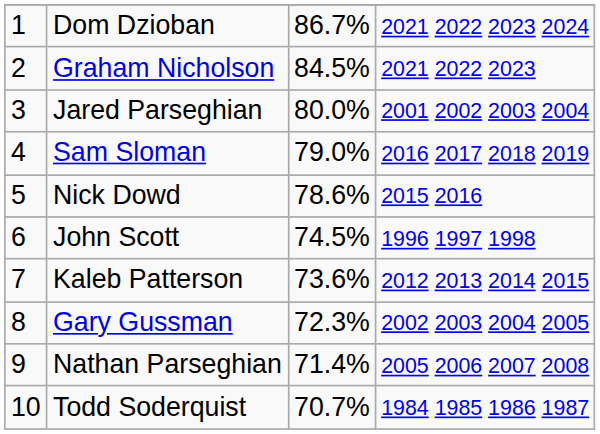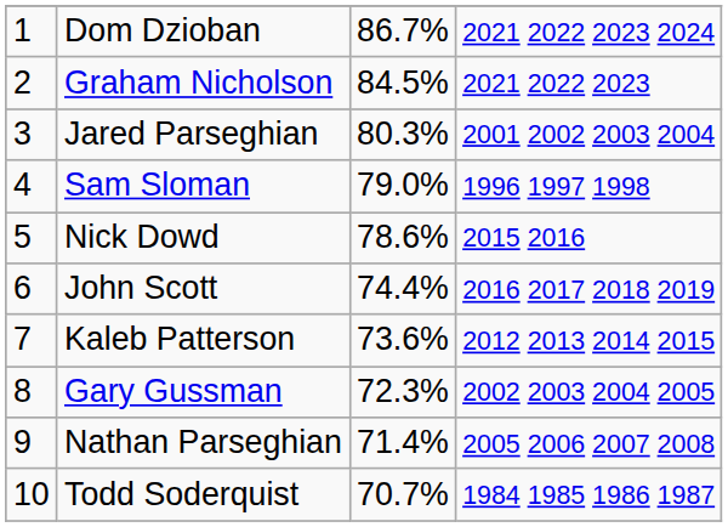 <table class="wikitable">
 <tr>
 </tr>
 <tr>
 <td>1</td>
 <td>Dom Dzioban</td>
 <td><abbr>86.7%</abbr></td>
 <td style="font-size:80%;"><a href='#'>2021</a> <a href='#'>2022</a> <a href='#'>2023</a> <a href='#'>2024</a></td>
 </tr>
 <tr>
 <td>2</td>
 <td><a href='#'>Graham Nicholson</a></td>
 <td><abbr>84.5%</abbr></td>
 <td style="font-size:80%;"><a href='#'>2021</a> <a href='#'>2022</a> <a href='#'>2023</a></td>
 </tr>
 <tr>
 <td>3</td>
 <td>Jared Parseghian</td>
-<td><abbr>80.0%</abbr></td>
+<td><abbr>80.3%</abbr></td>
 <td style="font-size:80%;"><a href='#'>2001</a> <a href='#'>2002</a> <a href='#'>2003</a> <a href='#'>2004</a></td>
 </tr>
 <tr>
 <td>4</td>
 <td><a href='#'>Sam Sloman</a></td>
 <td><abbr>79.0%</abbr></td>
-<td style="font-size:80%;"><a href='#'>2016</a> <a href='#'>2017</a> <a href='#'>2018</a> <a href='#'>2019</a></td>
+<td style="font-size:80%;"><a href='#'>1996</a> <a href='#'>1997</a> <a href='#'>1998</a></td>
 </tr>
 <tr>
 <td>5</td>
 <td>Nick Dowd</td>
 <td><abbr>78.6%</abbr></td>
 <td style="font-size:80%;"><a href='#'>2015</a> <a href='#'>2016</a></td>
 </tr>
 <tr>
 <td>6</td>
 <td>John Scott</td>
-<td><abbr>74.5%</abbr></td>
-<td style="font-size:80%;"><a href='#'>1996</a> <a href='#'>1997</a> <a href='#'>1998</a></td>
+<td><abbr>74.4%</abbr></td>
+<td style="font-size:80%;"><a href='#'>2016</a> <a href='#'>2017</a> <a href='#'>2018</a> <a href='#'>2019</a></td>
 </tr>
 <tr>
 <td>7</td>
 <td>Kaleb Patterson</td>
 <td><abbr>73.6%</abbr></td>
 <td style="font-size:80%;"><a href='#'>2012</a> <a href='#'>2013</a> <a href='#'>2014</a> <a href='#'>2015</a></td>
 </tr>
 <tr>
 <td>8</td>
 <td><a href='#'>Gary Gussman</a></td>
 <td><abbr>72.3%</abbr></td>
 <td style="font-size:80%;"><a href='#'>2002</a> <a href='#'>2003</a> <a href='#'>2004</a> <a href='#'>2005</a><br></td>
 </tr>
 <tr>
 <td>9</td>
 <td>Nathan Parseghian</td>
 <td><abbr>71.4%</abbr></td>
 <td style="font-size:80%;"><a href='#'>2005</a> <a href='#'>2006</a> <a href='#'>2007</a> <a href='#'>2008</a></td>
 </tr>
 <tr>
 <td>10</td>
 <td>Todd Soderquist</td>
 <td><abbr>70.7%</abbr></td>
 <td style="font-size:80%;"><a href='#'>1984</a> <a href='#'>1985</a> <a href='#'>1986</a> <a href='#'>1987</a></td>
 </tr>
 </table>
